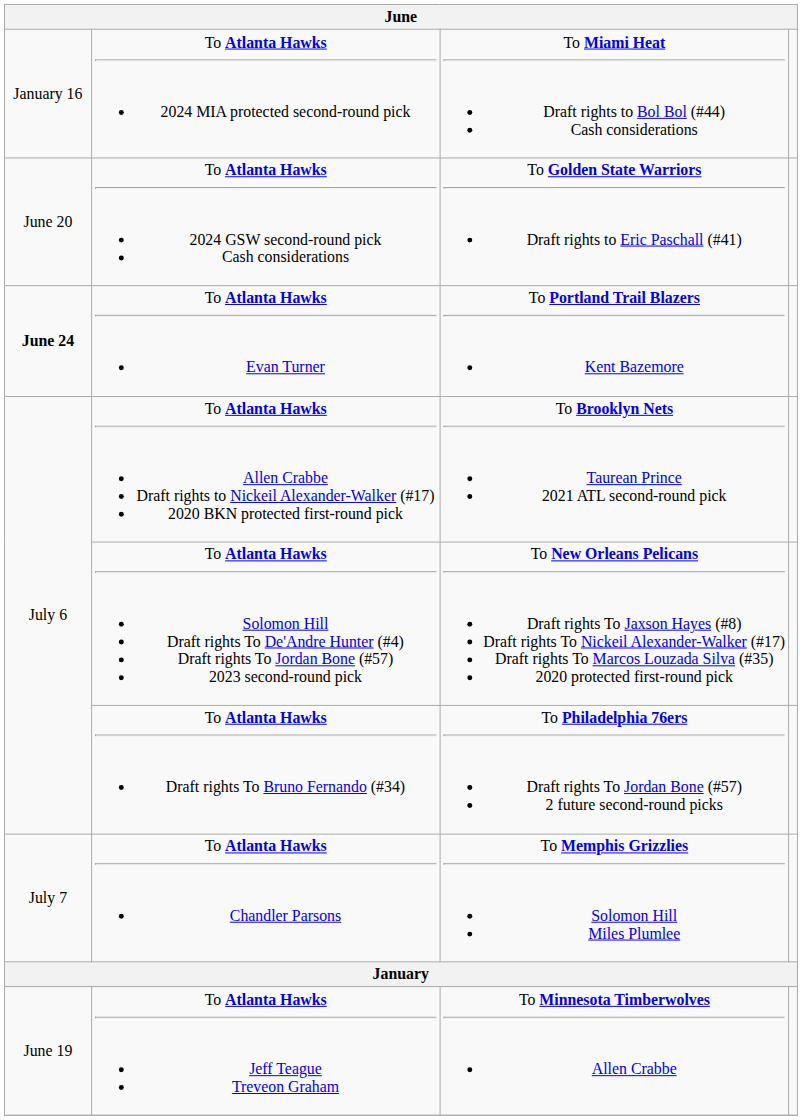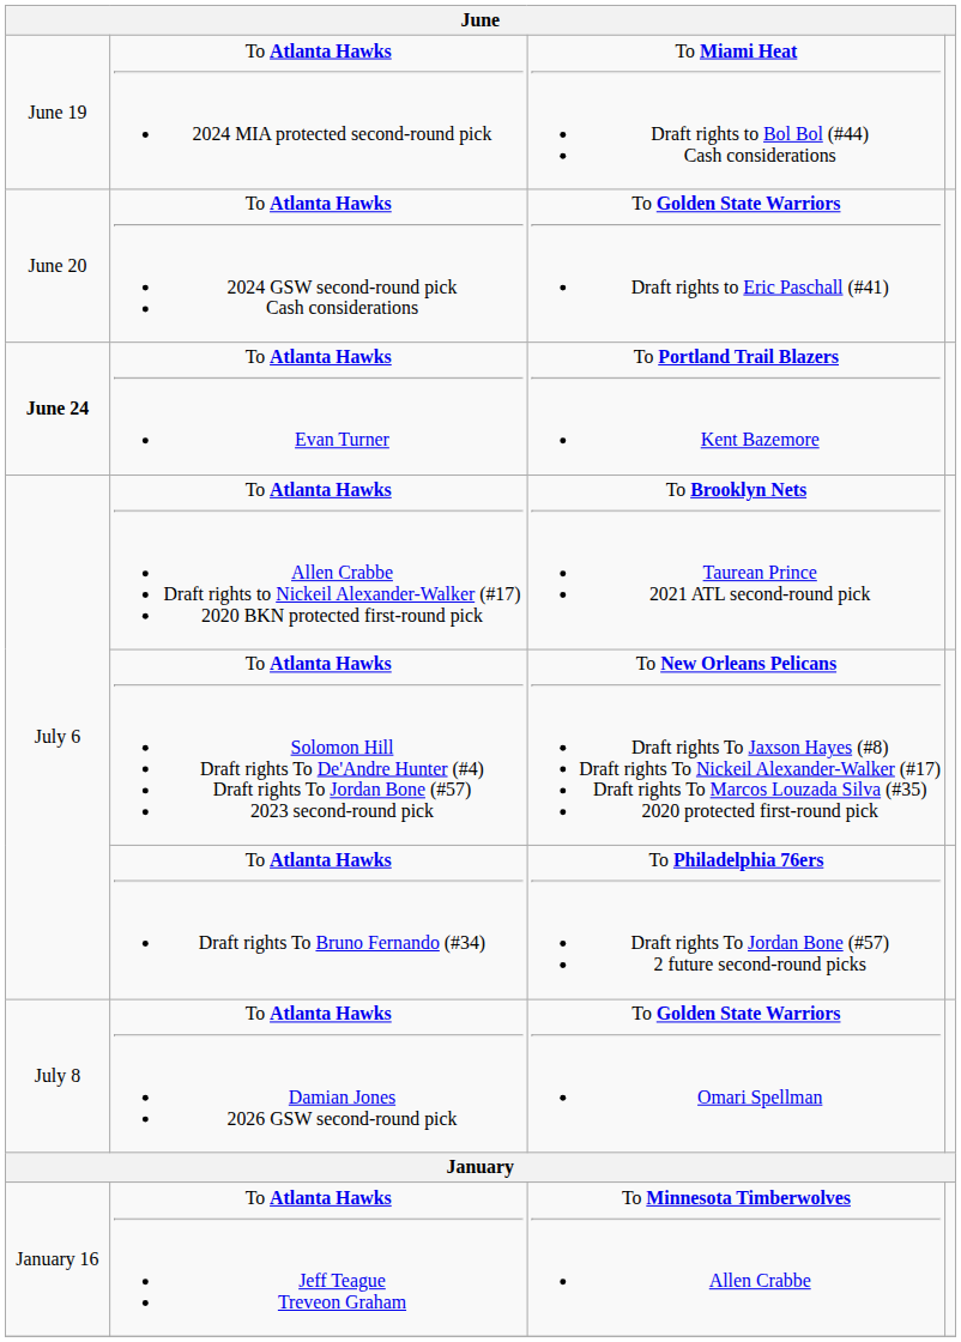 <table class="wikitable" style="text-align:center">
 <tr>
 <th colspan="4">June</th>
 </tr>
 <tr>
-<td>January 16</td>
+<td>June 19</td>
 <td style="width:44%; vertical-align:top;">To <strong><a href='#'>Atlanta Hawks</a></strong><hr><br><ul><li>2024 MIA protected second-round pick</li></ul></td>
 <td style="width:44%; vertical-align:top;">To <strong><a href='#'>Miami Heat</a></strong><hr><br><ul><li>Draft rights to <a href='#'>Bol Bol</a> (#44)</li><li>Cash considerations</li></ul></td>
 <td></td>
 </tr>
 <tr>
 <td>June 20</td>
 <td style="width:44%; vertical-align:top;">To <strong><a href='#'>Atlanta Hawks</a></strong><hr><br><ul><li>2024 GSW second-round pick</li><li>Cash considerations</li></ul></td>
 <td style="width:44%; vertical-align:top;">To <strong><a href='#'>Golden State Warriors</a></strong><hr><br><ul><li>Draft rights to <a href='#'>Eric Paschall</a> (#41)</li></ul></td>
 <td></td>
 </tr>
 <tr>
 <td><strong>June 24</strong></td>
 <td style="width:44%; vertical-align:top;">To <strong><a href='#'>Atlanta Hawks</a></strong><hr><br><ul><li><a href='#'>Evan Turner</a></li></ul></td>
 <td style="width:44%; vertical-align:top;">To <strong><a href='#'>Portland Trail Blazers</a></strong><hr><br><ul><li><a href='#'>Kent Bazemore</a></li></ul></td>
 <td></td>
 </tr>
 <tr>
 <td rowspan="3">July 6</td>
 <td style="width:44%; vertical-align:top;">To <strong><a href='#'>Atlanta Hawks</a></strong><hr><br><ul><li><a href='#'>Allen Crabbe</a></li><li>Draft rights to <a href='#'>Nickeil Alexander-Walker</a> (#17)</li><li>2020 BKN protected first-round pick</li></ul></td>
 <td style="width:44%; vertical-align:top;">To <strong><a href='#'>Brooklyn Nets</a></strong><hr><br><ul><li><a href='#'>Taurean Prince</a></li><li>2021 ATL second-round pick</li></ul></td>
 <td align="center"></td>
 </tr>
 <tr>
 <td style="width:44%; vertical-align:top;">To <strong><a href='#'>Atlanta Hawks</a></strong><hr><br><ul><li><a href='#'>Solomon Hill</a></li><li>Draft rights To <a href='#'>De'Andre Hunter</a> (#4)</li><li>Draft rights To <a href='#'>Jordan Bone</a> (#57)</li><li>2023 second-round pick</li></ul></td>
 <td style="width:44%; vertical-align:top;">To <strong><a href='#'>New Orleans Pelicans</a></strong><hr><br><ul><li>Draft rights To <a href='#'>Jaxson Hayes</a> (#8)</li><li>Draft rights To <a href='#'>Nickeil Alexander-Walker</a> (#17)</li><li>Draft rights To <a href='#'>Marcos Louzada Silva</a> (#35)</li><li>2020 protected first-round pick</li></ul></td>
 <td align="center"></td>
 </tr>
 <tr>
 <td style="width:44%; vertical-align:top;">To <strong><a href='#'>Atlanta Hawks</a></strong><hr><br><ul><li>Draft rights To <a href='#'>Bruno Fernando</a> (#34)</li></ul></td>
 <td style="width:44%; vertical-align:top;">To <strong><a href='#'>Philadelphia 76ers</a></strong><hr><br><ul><li>Draft rights To <a href='#'>Jordan Bone</a> (#57)</li><li>2 future second-round picks</li></ul></td>
 <td align="center"></td>
 </tr>
 <tr>
-<td>July 7</td>
-<td style="width:44%; vertical-align:top;">To <strong><a href='#'>Atlanta Hawks</a></strong><hr><br><ul><li><a href='#'>Chandler Parsons</a></li></ul></td>
-<td style="width:44%; vertical-align:top;">To <strong><a href='#'>Memphis Grizzlies</a></strong><hr><br><ul><li><a href='#'>Solomon Hill</a></li><li><a href='#'>Miles Plumlee</a></li></ul></td>
+<td>July 8</td>
+<td style="width:44%; vertical-align:top;">To <strong><a href='#'>Atlanta Hawks</a></strong><hr><br><ul><li><a href='#'>Damian Jones</a></li><li>2026 GSW second-round pick</li></ul></td>
+<td style="width:44%; vertical-align:top;">To <strong><a href='#'>Golden State Warriors</a></strong><hr><br><ul><li><a href='#'>Omari Spellman</a></li></ul></td>
 <td align="center"></td>
 </tr>
 <tr>
 <th colspan="4">January</th>
 </tr>
 <tr>
-<td>June 19</td>
+<td>January 16</td>
 <td style="width:44%; vertical-align:top;">To <strong><a href='#'>Atlanta Hawks</a></strong><hr><br><ul><li><a href='#'>Jeff Teague</a></li><li><a href='#'>Treveon Graham</a></li></ul></td>
 <td style="width:44%; vertical-align:top;">To <strong><a href='#'>Minnesota Timberwolves</a></strong><hr><br><ul><li><a href='#'>Allen Crabbe</a></li></ul></td>
 <td align="center"></td>
 </tr>
 <tr>
 </tr>
 </table>
